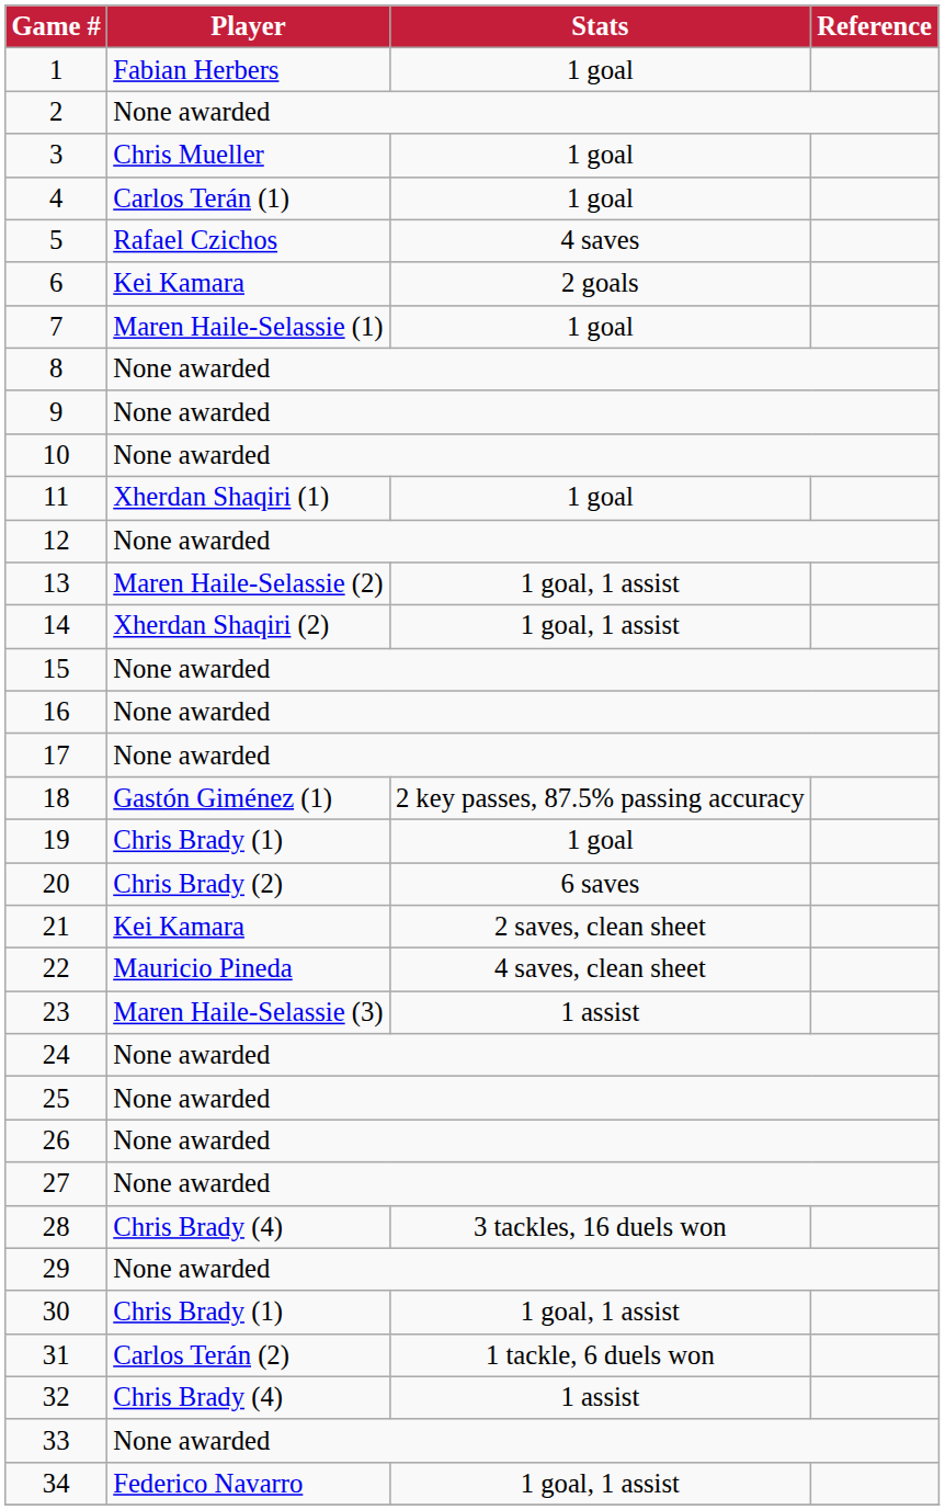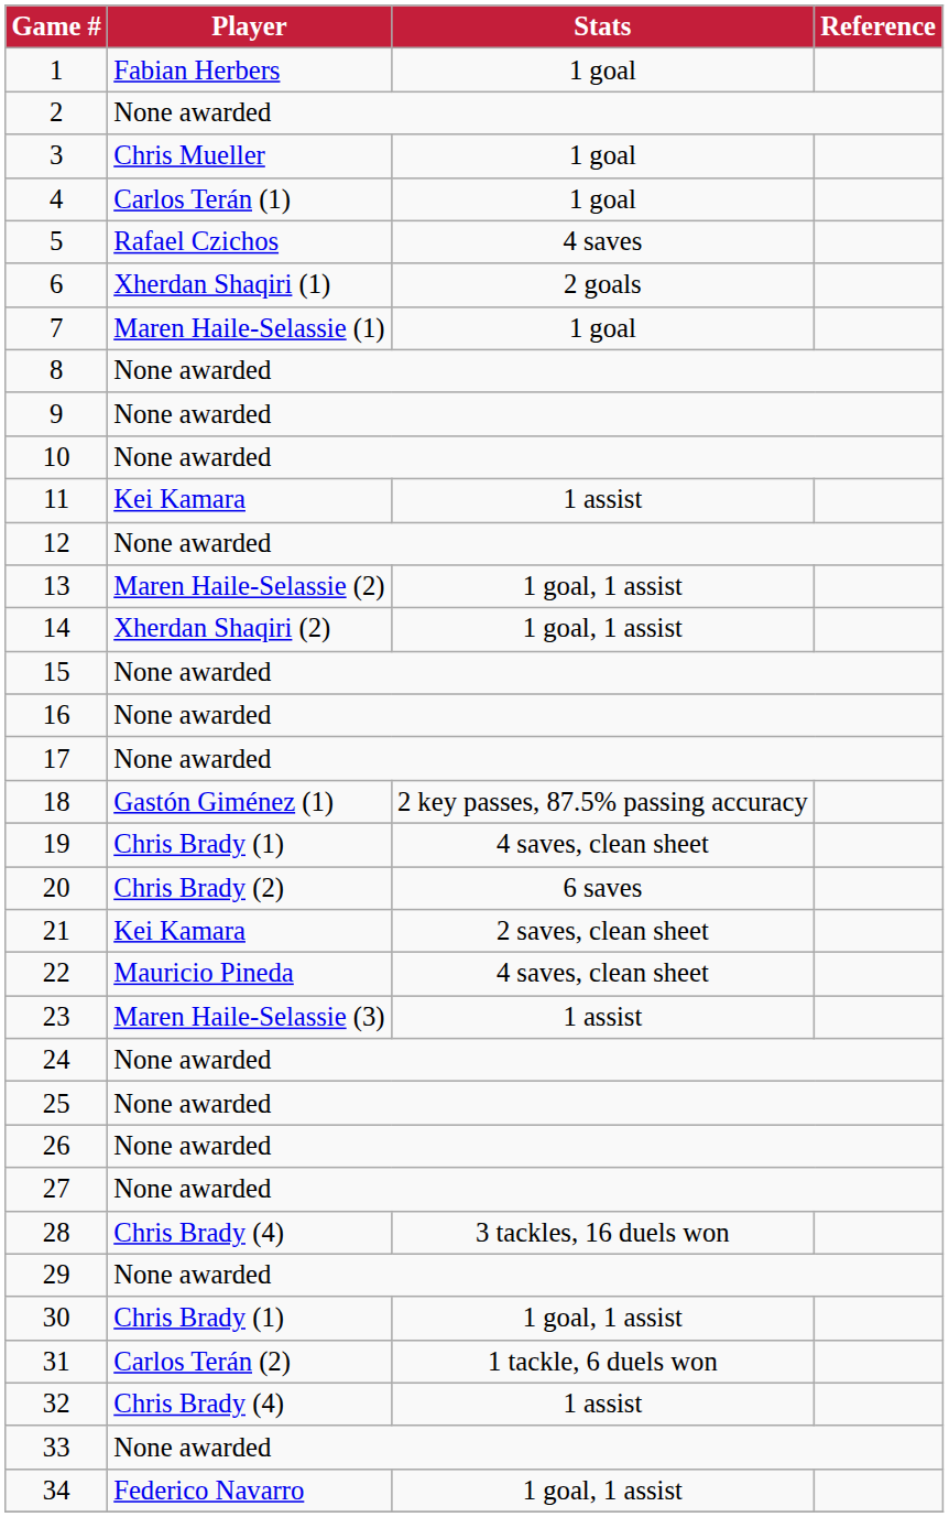 <table class=wikitable>
 <tr>
 <th style="background:#C41E3A; color:white; text-align:center;">Game #</th>
 <th style="background:#C41E3A; color:white; text-align:center;">Player</th>
 <th style="background:#C41E3A; color:white; text-align:center;">Stats</th>
 <th style="background:#C41E3A; color:white; text-align:center;">Reference</th>
 </tr>
 <tr>
 <td style="text-align:center;">1</td>
 <td> <a href='#'>Fabian Herbers</a></td>
 <td style="text-align:center;">1 goal</td>
 <td style="text-align:center;"></td>
 </tr>
 <tr>
 <td style="text-align:center;">2</td>
 <td colspan="3">None awarded</td>
 </tr>
 <tr>
 <td style="text-align:center;">3</td>
 <td> <a href='#'>Chris Mueller</a></td>
 <td style="text-align:center;">1 goal</td>
 <td style="text-align:center;"></td>
 </tr>
 <tr>
 <td style="text-align:center;">4</td>
 <td> <a href='#'>Carlos Terán</a> (1)</td>
 <td style="text-align:center;">1 goal</td>
 <td style="text-align:center;"></td>
 </tr>
 <tr>
 <td style="text-align:center;">5</td>
 <td> <a href='#'>Rafael Czichos</a></td>
 <td style="text-align:center;">4 saves</td>
 <td style="text-align:center;"></td>
 </tr>
 <tr>
 <td style="text-align:center;">6</td>
-<td> <a href='#'>Kei Kamara</a></td>
+<td> <a href='#'>Xherdan Shaqiri</a> (1)</td>
 <td style="text-align:center;">2 goals</td>
 <td style="text-align:center;"></td>
 </tr>
 <tr>
 <td style="text-align:center;">7</td>
 <td> <a href='#'>Maren Haile-Selassie</a> (1)</td>
 <td style="text-align:center;">1 goal</td>
 <td style="text-align:center;"></td>
 </tr>
 <tr>
 <td style="text-align:center;">8</td>
 <td colspan="3">None awarded</td>
 </tr>
 <tr>
 <td style="text-align:center;">9</td>
 <td colspan="3">None awarded</td>
 </tr>
 <tr>
 <td style="text-align:center;">10</td>
 <td colspan="3">None awarded</td>
 </tr>
 <tr>
 <td style="text-align:center;">11</td>
-<td> <a href='#'>Xherdan Shaqiri</a> (1)</td>
-<td style="text-align:center;">1 goal</td>
+<td> <a href='#'>Kei Kamara</a></td>
+<td style="text-align:center;">1 assist</td>
 <td style="text-align:center;"></td>
 </tr>
 <tr>
 <td style="text-align:center;">12</td>
 <td colspan="3">None awarded</td>
 </tr>
 <tr>
 <td style="text-align:center;">13</td>
 <td> <a href='#'>Maren Haile-Selassie</a> (2)</td>
 <td style="text-align:center;">1 goal, 1 assist</td>
 <td style="text-align:center;"></td>
 </tr>
 <tr>
 <td style="text-align:center;">14</td>
 <td> <a href='#'>Xherdan Shaqiri</a> (2)</td>
 <td style="text-align:center;">1 goal, 1 assist</td>
 <td style="text-align:center;"></td>
 </tr>
 <tr>
 <td style="text-align:center;">15</td>
 <td colspan="3">None awarded</td>
 </tr>
 <tr>
 <td style="text-align:center;">16</td>
 <td colspan="3">None awarded</td>
 </tr>
 <tr>
 <td style="text-align:center;">17</td>
 <td colspan="3">None awarded</td>
 </tr>
 <tr>
 <td style="text-align:center;">18</td>
 <td> <a href='#'>Gastón Giménez</a> (1)</td>
 <td style="text-align:center;">2 key passes, 87.5% passing accuracy</td>
 <td style="text-align:center;"></td>
 </tr>
 <tr>
 <td style="text-align:center;">19</td>
 <td> <a href='#'>Chris Brady</a> (1)</td>
-<td style="text-align:center;">1 goal</td>
+<td style="text-align:center;">4 saves, clean sheet</td>
 <td style="text-align:center;"></td>
 </tr>
 <tr>
 <td style="text-align:center;">20</td>
 <td> <a href='#'>Chris Brady</a> (2)</td>
 <td style="text-align:center;">6 saves</td>
 <td style="text-align:center;"></td>
 </tr>
 <tr>
 <td style="text-align:center;">21</td>
 <td> <a href='#'>Kei Kamara</a></td>
 <td style="text-align:center;">2 saves, clean sheet</td>
 <td style="text-align:center;"></td>
 </tr>
 <tr>
 <td style="text-align:center;">22</td>
 <td> <a href='#'>Mauricio Pineda</a></td>
 <td style="text-align:center;">4 saves, clean sheet</td>
 <td style="text-align:center;"></td>
 </tr>
 <tr>
 <td style="text-align:center;">23</td>
 <td> <a href='#'>Maren Haile-Selassie</a> (3)</td>
 <td style="text-align:center;">1 assist</td>
 <td style="text-align:center;"></td>
 </tr>
 <tr>
 <td style="text-align:center;">24</td>
 <td colspan="3">None awarded</td>
 </tr>
 <tr>
 <td style="text-align:center;">25</td>
 <td colspan="3">None awarded</td>
 </tr>
 <tr>
 <td style="text-align:center;">26</td>
 <td colspan="3">None awarded</td>
 </tr>
 <tr>
 <td style="text-align:center;">27</td>
 <td colspan="3">None awarded</td>
 </tr>
 <tr>
 <td style="text-align:center;">28</td>
 <td> <a href='#'>Chris Brady</a> (4)</td>
 <td style="text-align:center;">3 tackles, 16 duels won</td>
 <td style="text-align:center;"></td>
 </tr>
 <tr>
 <td style="text-align:center;">29</td>
 <td colspan="3">None awarded</td>
 </tr>
 <tr>
 <td style="text-align:center;">30</td>
 <td> <a href='#'>Chris Brady</a> (1)</td>
 <td style="text-align:center;">1 goal, 1 assist</td>
 <td style="text-align:center;"></td>
 </tr>
 <tr>
 <td style="text-align:center;">31</td>
 <td> <a href='#'>Carlos Terán</a> (2)</td>
 <td style="text-align:center;">1 tackle, 6 duels won</td>
 <td style="text-align:center;"></td>
 </tr>
 <tr>
 <td style="text-align:center;">32</td>
 <td> <a href='#'>Chris Brady</a> (4)</td>
 <td style="text-align:center;">1 assist</td>
 <td style="text-align:center;"></td>
 </tr>
 <tr>
 <td style="text-align:center;">33</td>
 <td colspan="3">None awarded</td>
 </tr>
 <tr>
 <td style="text-align:center;">34</td>
 <td> <a href='#'>Federico Navarro</a></td>
 <td style="text-align:center;">1 goal, 1 assist</td>
 <td style="text-align:center;"></td>
 </tr>
 <tr>
 </tr>
 </table>
